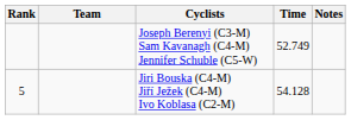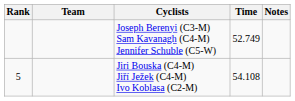 <table class="wikitable">
 <tr>
 <th width=20>Rank</th>
 <th width=125>Team</th>
 <th width=180>Cyclists</th>
 <th>Time</th>
 <th>Notes</th>
 </tr>
 <tr>
 <td align="center"></td>
 <td></td>
 <td><a href='#'>Joseph Berenyi</a> (C3-M)<br><a href='#'>Sam Kavanagh</a> (C4-M)<br><a href='#'>Jennifer Schuble</a> (C5-W)</td>
 <td align="center">52.749</td>
 <td></td>
 </tr>
 <tr>
 <td align="center">5</td>
 <td></td>
 <td><a href='#'>Jiri Bouska</a> (C4-M)<br><a href='#'>Jiří Ježek</a> (C4-M)<br><a href='#'>Ivo Koblasa</a> (C2-M)</td>
-<td align="center">54.128</td>
+<td align="center">54.108</td>
 <td></td>
 </tr>
 </table>
